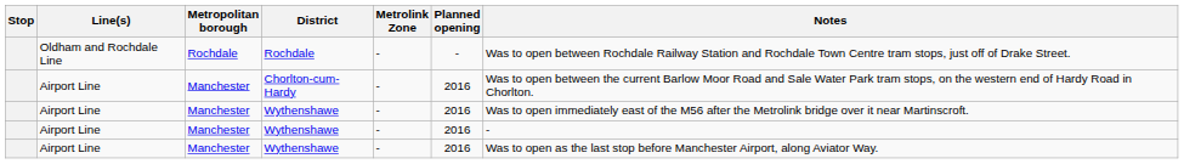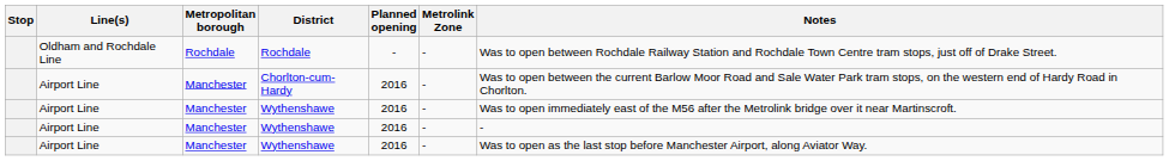 <table class="wikitable sortable plainrowheaders" width="100%">
 <tr>
 <th scope=col>Stop</th>
 <th class="sortable" scope=col>Line(s)</th>
 <th scope=col>Metropolitan<br>borough</th>
 <th scope=col>District</th>
+<th scope=col>Planned<br>opening</th>
 <th scope=col>Metrolink<br>Zone</th>
-<th scope=col>Planned<br>opening</th>
 <th class="unsortable" scope=col>Notes</th>
 </tr>
 <tr>
 <th scope=row></th>
 <td>Oldham and Rochdale Line</td>
 <td><a href='#'>Rochdale</a></td>
 <td><a href='#'>Rochdale</a></td>
+<td style="text-align:center">-</td>
 <td>-</td>
-<td style="text-align:center">-</td>
 <td>Was to open between Rochdale Railway Station and Rochdale Town Centre tram stops, just off of Drake Street.</td>
 </tr>
 <tr>
 <th scope=row></th>
 <td>Airport Line</td>
 <td><a href='#'>Manchester</a></td>
 <td><a href='#'>Chorlton-cum-Hardy</a></td>
+<td style="text-align:center">2016</td>
 <td>-</td>
-<td style="text-align:center">2016</td>
 <td>Was to open between the current Barlow Moor Road and Sale Water Park tram stops, on the western end of Hardy Road in Chorlton.</td>
 </tr>
 <tr>
 <th scope=row></th>
 <td>Airport Line</td>
 <td><a href='#'>Manchester</a></td>
 <td><a href='#'>Wythenshawe</a></td>
+<td style="text-align:center">2016</td>
 <td>-</td>
-<td style="text-align:center">2016</td>
 <td>Was to open immediately east of the M56 after the Metrolink bridge over it near Martinscroft.</td>
 </tr>
 <tr>
 <th scope=row></th>
 <td>Airport Line</td>
 <td><a href='#'>Manchester</a></td>
 <td><a href='#'>Wythenshawe</a></td>
+<td style="text-align:center">2016</td>
 <td>-</td>
-<td style="text-align:center">2016</td>
 <td>-</td>
 </tr>
 <tr>
 <th scope=row></th>
 <td>Airport Line</td>
 <td><a href='#'>Manchester</a></td>
 <td><a href='#'>Wythenshawe</a></td>
+<td style="text-align:center">2016</td>
 <td>-</td>
-<td style="text-align:center">2016</td>
 <td>Was to open as the last stop before Manchester Airport, along Aviator Way.</td>
 </tr>
 </table>
